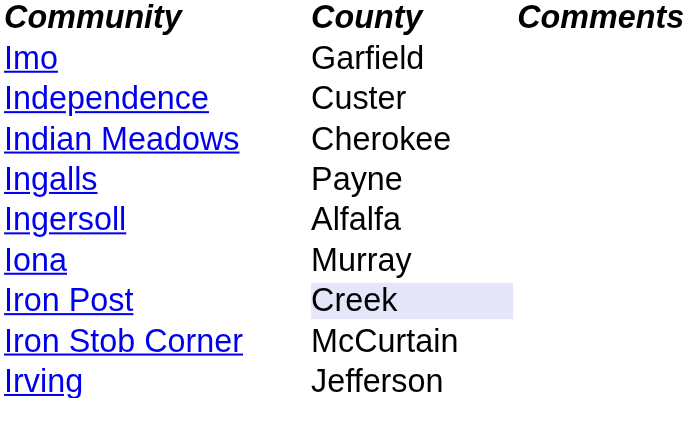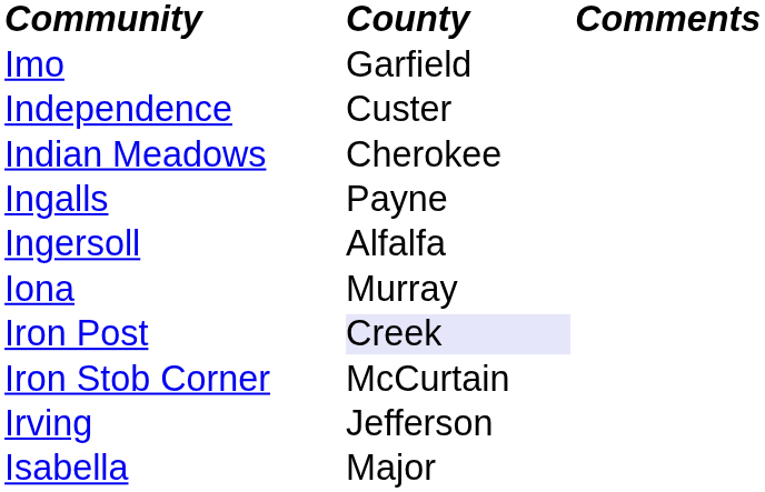 <table border="0" cellpadding="0">
 <tr>
 <td></td>
 <td width="150px"><strong><em>Community</em></strong></td>
 <td width="100px"><strong><em>County</em></strong></td>
 <td width="300px"><strong><em>Comments</em></strong></td>
 </tr>
 <tr>
 <td></td>
 <td><a href='#'>Imo</a></td>
 <td>Garfield</td>
 <td></td>
 </tr>
 <tr>
 <td></td>
 <td><a href='#'>Independence</a></td>
 <td>Custer</td>
 <td></td>
 </tr>
 <tr>
 <td></td>
 <td><a href='#'>Indian Meadows</a></td>
 <td>Cherokee</td>
 <td></td>
 </tr>
 <tr>
 <td></td>
 <td><a href='#'>Ingalls</a></td>
 <td>Payne</td>
 <td></td>
 </tr>
 <tr>
 <td></td>
 <td><a href='#'>Ingersoll</a></td>
 <td>Alfalfa</td>
 <td></td>
 </tr>
 <tr>
 <td></td>
 <td><a href='#'>Iona</a></td>
 <td>Murray</td>
 <td></td>
 </tr>
 <tr valign="top">
 <td></td>
 <td><a href='#'>Iron Post</a></td>
 <td style="background: lavender;">Creek</td>
 <td></td>
 </tr>
 <tr>
 <td></td>
 <td><a href='#'>Iron Stob Corner</a></td>
 <td>McCurtain</td>
 <td></td>
 </tr>
 <tr>
 <td></td>
 <td><a href='#'>Irving</a></td>
 <td>Jefferson</td>
 <td></td>
 </tr>
+<tr>
+<td></td>
+<td><a href='#'>Isabella</a></td>
+<td>Major</td>
+<td></td>
+</tr>
 </table>
